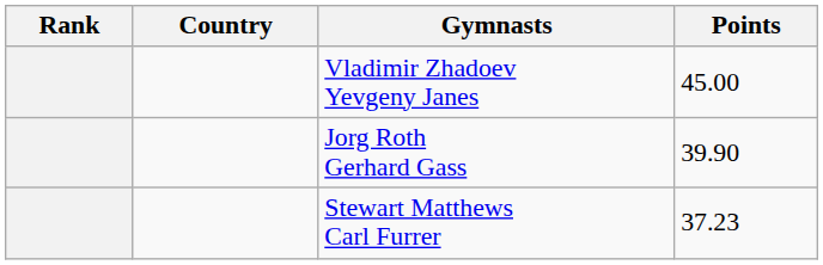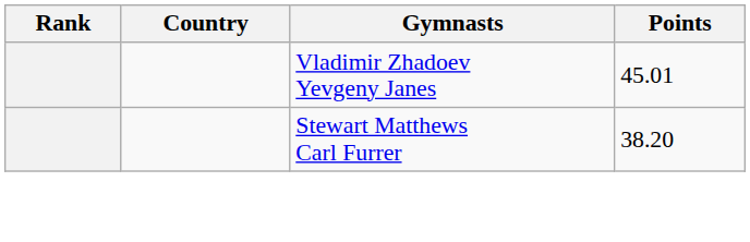 <table class="wikitable" width=500>
 <tr bgcolor="#efefef">
 <th>Rank</th>
 <th>Country</th>
 <th>Gymnasts</th>
 <th>Points</th>
 </tr>
 <tr>
 <th></th>
 <td></td>
 <td><a href='#'>Vladimir Zhadoev</a> <br> <a href='#'>Yevgeny Janes</a></td>
-<td>45.00</td>
-</tr>
-<tr>
-<th></th>
-<td></td>
-<td><a href='#'>Jorg Roth</a> <br> <a href='#'>Gerhard Gass</a></td>
-<td>39.90</td>
+<td>45.01</td>
 </tr>
 <tr>
 <th></th>
 <td></td>
 <td><a href='#'>Stewart Matthews</a> <br> <a href='#'>Carl Furrer</a></td>
-<td>37.23</td>
+<td>38.20</td>
 </tr>
 </table>
